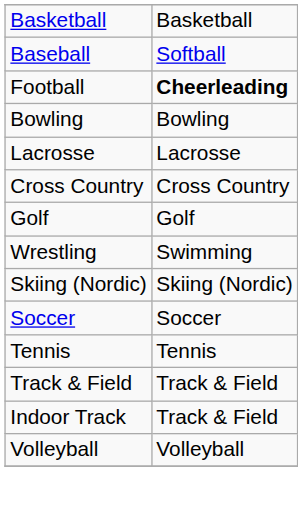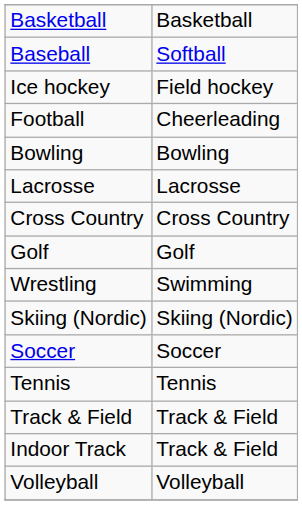 <table class="wikitable" style="float:right; clear:right; margin:0 0 1em 1em;">
 <tr>
 </tr>
 <tr>
 <td><a href='#'>Basketball</a></td>
 <td>Basketball</td>
 </tr>
 <tr>
 <td><a href='#'>Baseball</a></td>
 <td><a href='#'>Softball</a></td>
 </tr>
 <tr>
+<td>Ice hockey</td>
+<td>Field hockey</td>
+</tr>
+<tr>
 <td>Football</td>
-<td><strong>Cheerleading</strong></td>
+<td>Cheerleading</td>
 </tr>
 <tr>
 <td>Bowling</td>
 <td>Bowling</td>
 </tr>
 <tr>
 <td>Lacrosse</td>
 <td>Lacrosse</td>
 </tr>
 <tr>
 <td>Cross Country</td>
 <td>Cross Country</td>
 </tr>
 <tr>
 <td>Golf</td>
 <td>Golf</td>
 </tr>
 <tr>
 <td>Wrestling</td>
 <td>Swimming</td>
 </tr>
 <tr>
 <td>Skiing (Nordic)</td>
 <td>Skiing (Nordic)</td>
 </tr>
 <tr>
 <td><a href='#'>Soccer</a></td>
 <td>Soccer</td>
 </tr>
 <tr>
 <td>Tennis</td>
 <td>Tennis</td>
 </tr>
 <tr>
 <td>Track & Field</td>
 <td>Track & Field</td>
 </tr>
 <tr>
 <td>Indoor Track</td>
 <td>Track & Field</td>
 </tr>
 <tr>
 <td>Volleyball</td>
 <td>Volleyball</td>
 </tr>
 <tr>
 </tr>
 </table>
